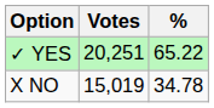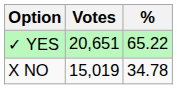 <table class="wikitable">
 <tr>
 <th>Option</th>
 <th>Votes</th>
 <th>%</th>
 </tr>
 <tr>
 <td style=background:#bbf8be>✓ YES</td>
-<td style=background:#bbf8be>20,251</td>
+<td style=background:#bbf8be>20,651</td>
 <td style=background:#bbf8be>65.22</td>
 </tr>
 <tr>
 <td>X NO</td>
 <td>15,019</td>
 <td>34.78</td>
 </tr>
 </table>
